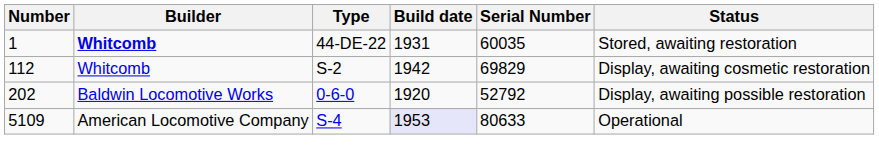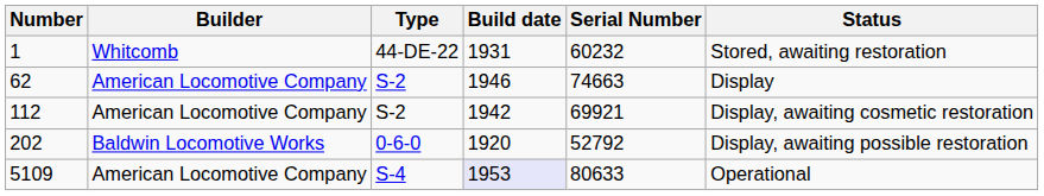 <table class="wikitable">
 <tr>
 <th>Number</th>
 <th>Builder</th>
 <th>Type</th>
 <th>Build date</th>
 <th>Serial Number</th>
 <th>Status</th>
 </tr>
 <tr>
 <td>1</td>
-<td><strong><a href='#'>Whitcomb</a></strong></td>
+<td><a href='#'>Whitcomb</a></td>
 <td>44-DE-22</td>
 <td>1931</td>
-<td>60035</td>
+<td>60232</td>
 <td>Stored, awaiting restoration</td>
 </tr>
 <tr>
+<td>62</td>
+<td><a href='#'>American Locomotive Company</a></td>
+<td><a href='#'>S-2</a></td>
+<td>1946</td>
+<td>74663</td>
+<td>Display</td>
+</tr>
+<tr>
 <td>112</td>
-<td><a href='#'>Whitcomb</a></td>
+<td>American Locomotive Company</td>
 <td>S-2</td>
 <td>1942</td>
-<td>69829</td>
+<td>69921</td>
 <td>Display, awaiting cosmetic restoration</td>
 </tr>
 <tr>
 <td>202</td>
 <td><a href='#'>Baldwin Locomotive Works</a></td>
 <td><a href='#'>0-6-0</a></td>
 <td>1920</td>
 <td>52792</td>
 <td>Display, awaiting possible restoration</td>
 </tr>
 <tr>
 <td>5109</td>
 <td>American Locomotive Company</td>
 <td><a href='#'>S-4</a></td>
 <td style="background: lavender;">1953</td>
 <td>80633</td>
 <td>Operational</td>
 </tr>
 </table>
